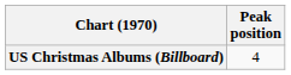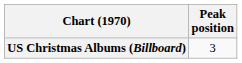 <table class="wikitable plainrowheaders" style="text-align:center">
 <tr>
 <th scope="col">Chart (1970)</th>
 <th scope="col">Peak<br>position</th>
 </tr>
 <tr>
 <th scope="row">US Christmas Albums (<em>Billboard</em>)</th>
-<td>4</td>
+<td>3</td>
 </tr>
 </table>
